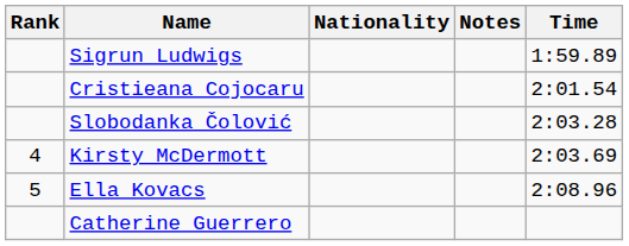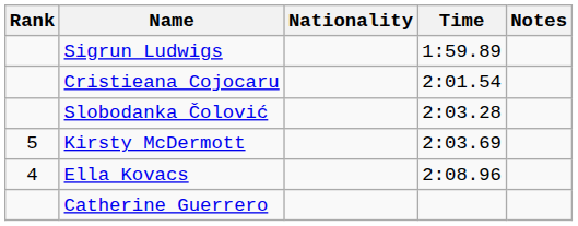 <table class="wikitable sortable" style="text-align:center">
 <tr>
 <th>Rank</th>
 <th>Name</th>
 <th>Nationality</th>
+<th>Time</th>
 <th>Notes</th>
-<th>Time</th>
 </tr>
 <tr>
 <td></td>
 <td align="left"><a href='#'>Sigrun Ludwigs</a></td>
 <td align=left></td>
+<td>1:59.89</td>
 <td></td>
-<td>1:59.89</td>
 </tr>
 <tr>
 <td></td>
 <td align="left"><a href='#'>Cristieana Cojocaru</a></td>
 <td align=left></td>
+<td>2:01.54</td>
 <td></td>
-<td>2:01.54</td>
 </tr>
 <tr>
 <td></td>
 <td align="left"><a href='#'>Slobodanka Čolović</a></td>
 <td align=left></td>
+<td>2:03.28</td>
 <td></td>
-<td>2:03.28</td>
+</tr>
+<tr>
+<td>5</td>
+<td align="left"><a href='#'>Kirsty McDermott</a></td>
+<td align=left></td>
+<td>2:03.69</td>
+<td></td>
 </tr>
 <tr>
 <td>4</td>
-<td align="left"><a href='#'>Kirsty McDermott</a></td>
-<td align=left></td>
-<td></td>
-<td>2:03.69</td>
-</tr>
-<tr>
-<td>5</td>
 <td align="left"><a href='#'>Ella Kovacs</a></td>
 <td align=left></td>
+<td>2:08.96</td>
 <td></td>
-<td>2:08.96</td>
 </tr>
 <tr>
 <td></td>
 <td align="left"><a href='#'>Catherine Guerrero</a></td>
 <td align=left></td>
 <td></td>
 <td></td>
 </tr>
 </table>
